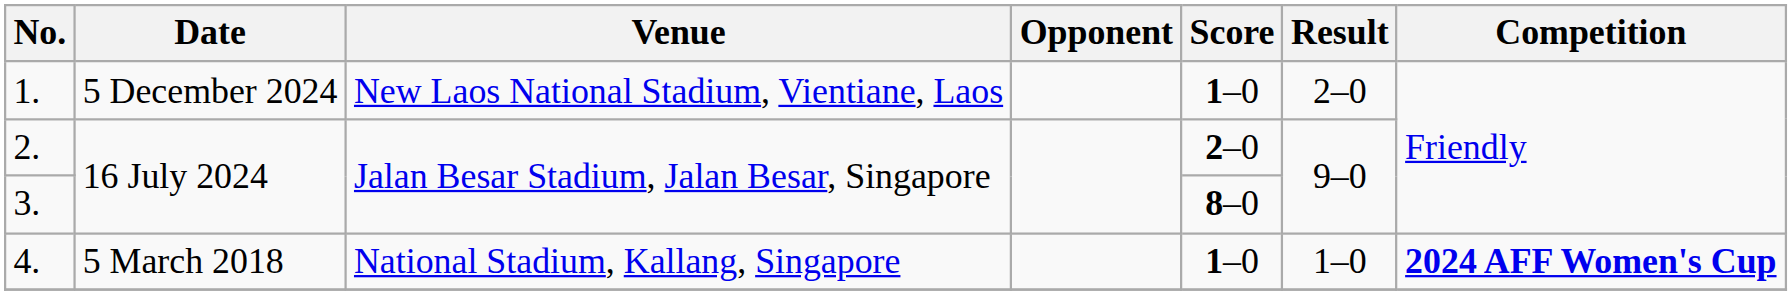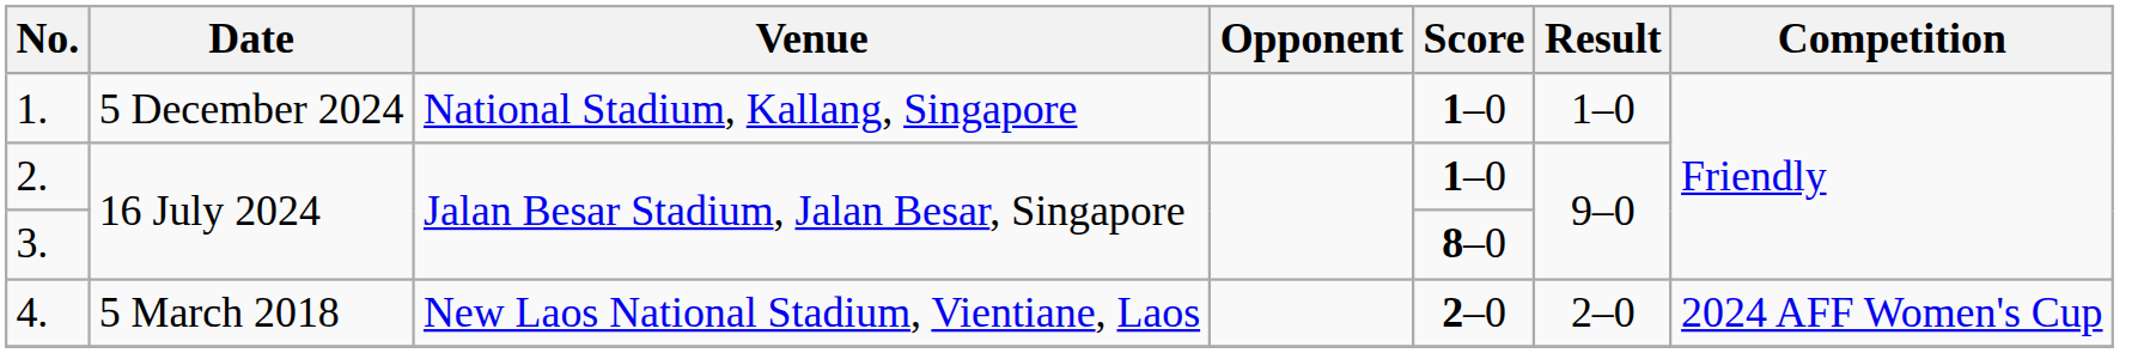 <table class="wikitable">
 <tr>
 <th>No.</th>
 <th>Date</th>
 <th>Venue</th>
 <th>Opponent</th>
 <th>Score</th>
 <th>Result</th>
 <th>Competition</th>
 </tr>
 <tr>
 <td>1.</td>
 <td>5 December 2024</td>
-<td><a href='#'>New Laos National Stadium</a>, <a href='#'>Vientiane</a>, <a href='#'>Laos</a></td>
+<td><a href='#'>National Stadium</a>, <a href='#'>Kallang</a>, <a href='#'>Singapore</a></td>
 <td></td>
 <td align=center><strong>1</strong>–0</td>
-<td align=center>2–0</td>
+<td align=center>1–0</td>
 <td rowspan=3><a href='#'>Friendly</a></td>
 </tr>
 <tr>
 <td>2.</td>
 <td rowspan=2>16 July 2024</td>
 <td rowspan=2><a href='#'>Jalan Besar Stadium</a>, <a href='#'>Jalan Besar</a>, Singapore</td>
 <td rowspan=2></td>
-<td align=center><strong>2</strong>–0</td>
+<td align=center><strong>1</strong>–0</td>
 <td rowspan=2 align=center>9–0</td>
 </tr>
 <tr>
 <td>3.</td>
 <td align=center><strong>8</strong>–0</td>
 </tr>
 <tr>
 <td>4.</td>
 <td>5 March 2018</td>
-<td><a href='#'>National Stadium</a>, <a href='#'>Kallang</a>, <a href='#'>Singapore</a></td>
+<td><a href='#'>New Laos National Stadium</a>, <a href='#'>Vientiane</a>, <a href='#'>Laos</a></td>
 <td></td>
-<td align=center><strong>1</strong>–0</td>
-<td align=center>1–0</td>
-<td><strong><a href='#'>2024 AFF Women's Cup</a></strong></td>
+<td align=center><strong>2</strong>–0</td>
+<td align=center>2–0</td>
+<td><a href='#'>2024 AFF Women's Cup</a></td>
 </tr>
 <tr>
 </tr>
 </table>
